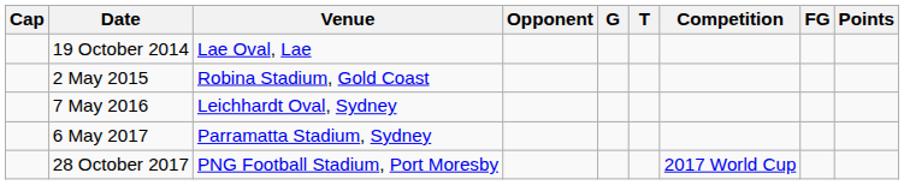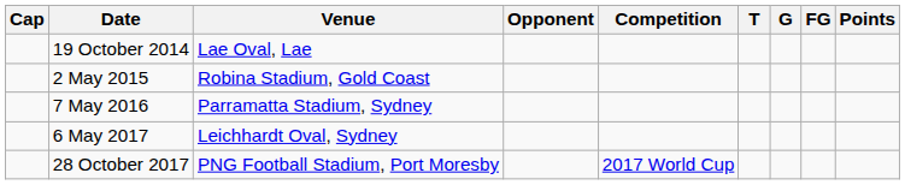 <table class="wikitable">
 <tr>
 <th>Cap</th>
 <th>Date</th>
 <th>Venue</th>
 <th>Opponent</th>
+<th>Competition</th>
+<th width=20px>T</th>
 <th width=20px>G</th>
-<th width=20px>T</th>
-<th>Competition</th>
 <th width=20px>FG</th>
 <th>Points</th>
 </tr>
 <tr>
 <td></td>
 <td>19 October 2014</td>
 <td><a href='#'>Lae Oval</a>, <a href='#'>Lae</a></td>
 <td></td>
 <td></td>
 <td></td>
 <td></td>
 <td></td>
 <td></td>
 </tr>
 <tr>
 <td></td>
 <td>2 May 2015</td>
 <td><a href='#'>Robina Stadium</a>, <a href='#'>Gold Coast</a></td>
 <td></td>
 <td></td>
 <td></td>
 <td></td>
 <td></td>
 <td></td>
 </tr>
 <tr>
 <td></td>
 <td>7 May 2016</td>
-<td><a href='#'>Leichhardt Oval</a>, <a href='#'>Sydney</a></td>
+<td><a href='#'>Parramatta Stadium</a>, <a href='#'>Sydney</a></td>
 <td></td>
 <td></td>
 <td></td>
 <td></td>
 <td></td>
 <td></td>
 </tr>
 <tr>
 <td></td>
 <td>6 May 2017</td>
-<td><a href='#'>Parramatta Stadium</a>, <a href='#'>Sydney</a></td>
+<td><a href='#'>Leichhardt Oval</a>, <a href='#'>Sydney</a></td>
 <td></td>
 <td></td>
 <td></td>
 <td></td>
 <td></td>
 <td></td>
 </tr>
 <tr>
 <td></td>
 <td>28 October 2017</td>
 <td><a href='#'>PNG Football Stadium</a>, <a href='#'>Port Moresby</a></td>
 <td></td>
+<td><a href='#'>2017 World Cup</a></td>
 <td></td>
 <td></td>
-<td><a href='#'>2017 World Cup</a></td>
 <td></td>
 <td></td>
 </tr>
 </table>
